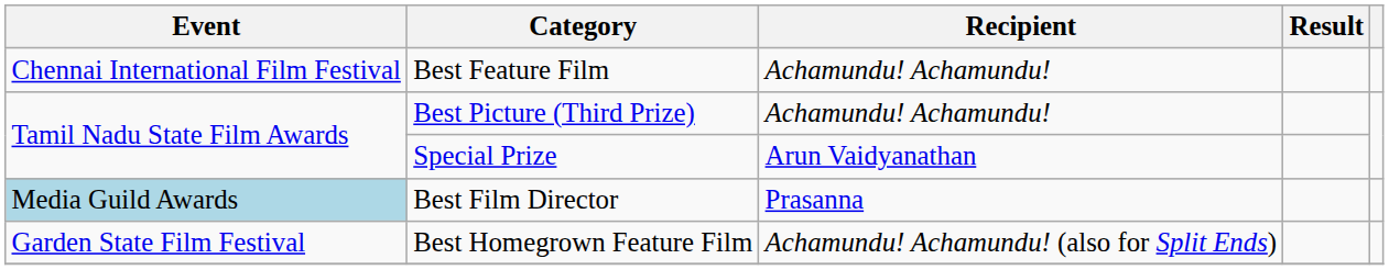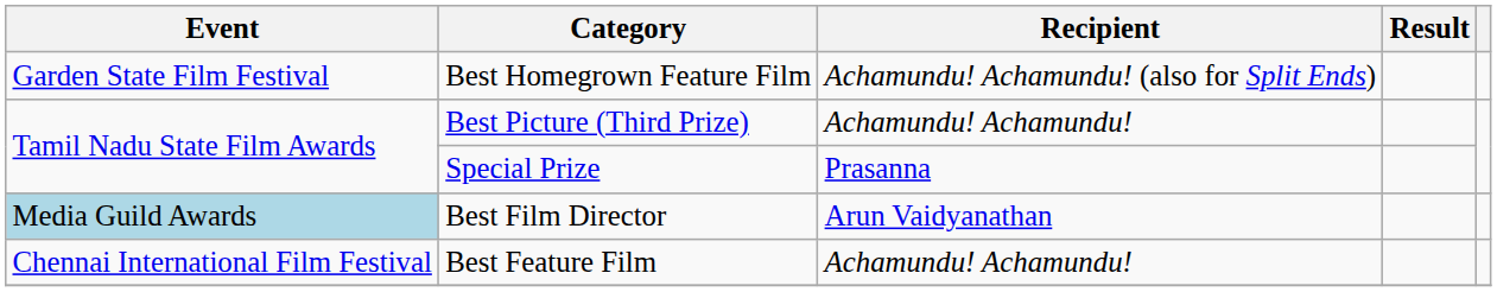 <table class="wikitable">
 <tr>
 <th>Event</th>
 <th>Category</th>
 <th>Recipient</th>
 <th>Result</th>
 <th></th>
 </tr>
 <tr>
-<td><a href='#'>Chennai International Film Festival</a></td>
-<td>Best Feature Film</td>
-<td><em>Achamundu! Achamundu!</td>
+<td><a href='#'>Garden State Film Festival</a></td>
+<td>Best Homegrown Feature Film</td>
+<td><em>Achamundu! Achamundu!</em> (also for <em><a href='#'>Split Ends</a></em>)</td>
 <td></td>
 <td style="text-align:center;"></td>
 </tr>
 <tr>
 <td rowspan="2"><a href='#'>Tamil Nadu State Film Awards</a></td>
 <td><a href='#'>Best Picture (Third Prize)</a></td>
 <td><em>Achamundu! Achamundu!</em></td>
 <td></td>
 <td rowspan="2" style="text-align:center;"></td>
 </tr>
 <tr>
 <td><a href='#'>Special Prize</a></td>
-<td><a href='#'>Arun Vaidyanathan</a></td>
+<td><a href='#'>Prasanna</a></td>
 <td></td>
 </tr>
 <tr>
 <td style="background: lightblue;">Media Guild Awards</td>
 <td>Best Film Director</td>
-<td><a href='#'>Prasanna</a></td>
+<td><a href='#'>Arun Vaidyanathan</a></td>
 <td></td>
 <td style="text-align:center;"></td>
 </tr>
 <tr>
-<td><a href='#'>Garden State Film Festival</a></td>
-<td>Best Homegrown Feature Film</td>
-<td><em>Achamundu! Achamundu!</em> (also for <em><a href='#'>Split Ends</a></em>)</td>
+<td><a href='#'>Chennai International Film Festival</a></td>
+<td>Best Feature Film</td>
+<td><em>Achamundu! Achamundu!</td>
 <td></td>
 <td style="text-align:center;"></td>
 </tr>
 <tr>
 </tr>
 </table>
